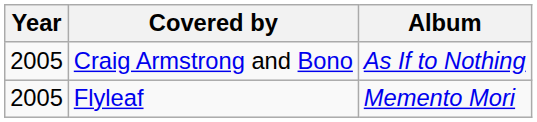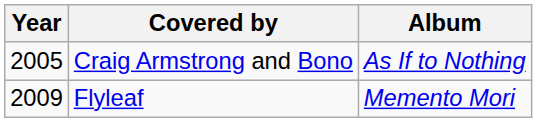 <table class="wikitable">
 <tr>
 <th>Year</th>
 <th>Covered by</th>
 <th>Album</th>
 </tr>
 <tr>
 <td>2005</td>
 <td><a href='#'>Craig Armstrong</a> and <a href='#'>Bono</a></td>
 <td><em><a href='#'>As If to Nothing</a></em></td>
 </tr>
 <tr>
-<td>2005</td>
+<td>2009</td>
 <td><a href='#'>Flyleaf</a></td>
 <td><em><a href='#'>Memento Mori</a></em></td>
 </tr>
 </table>
